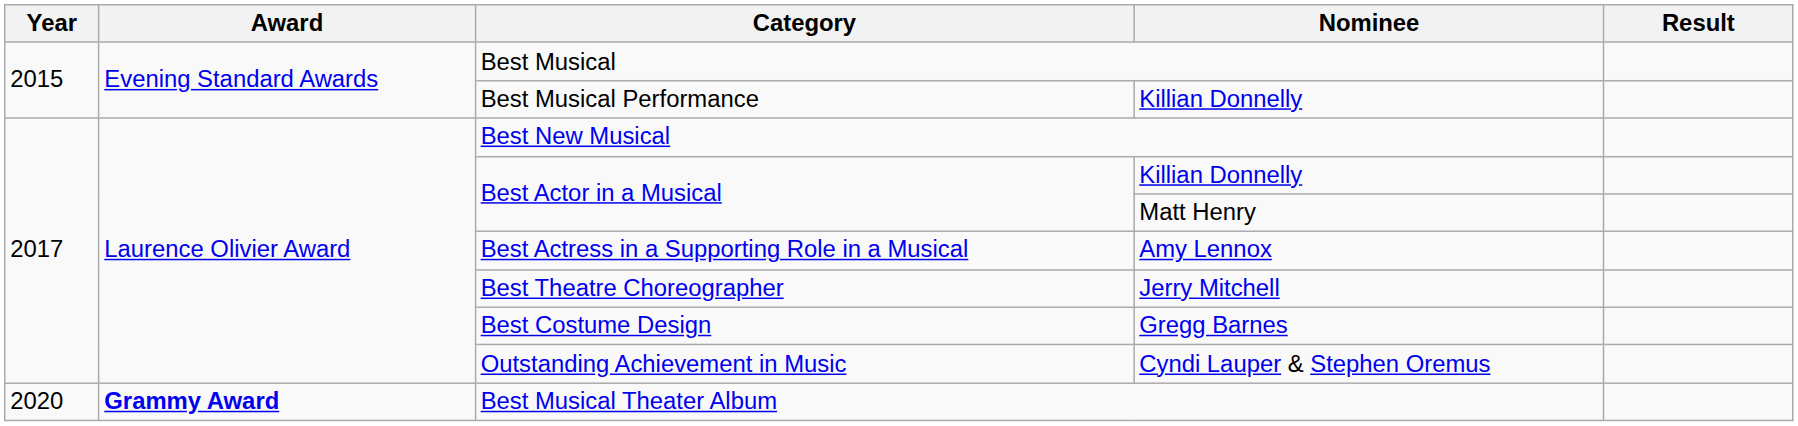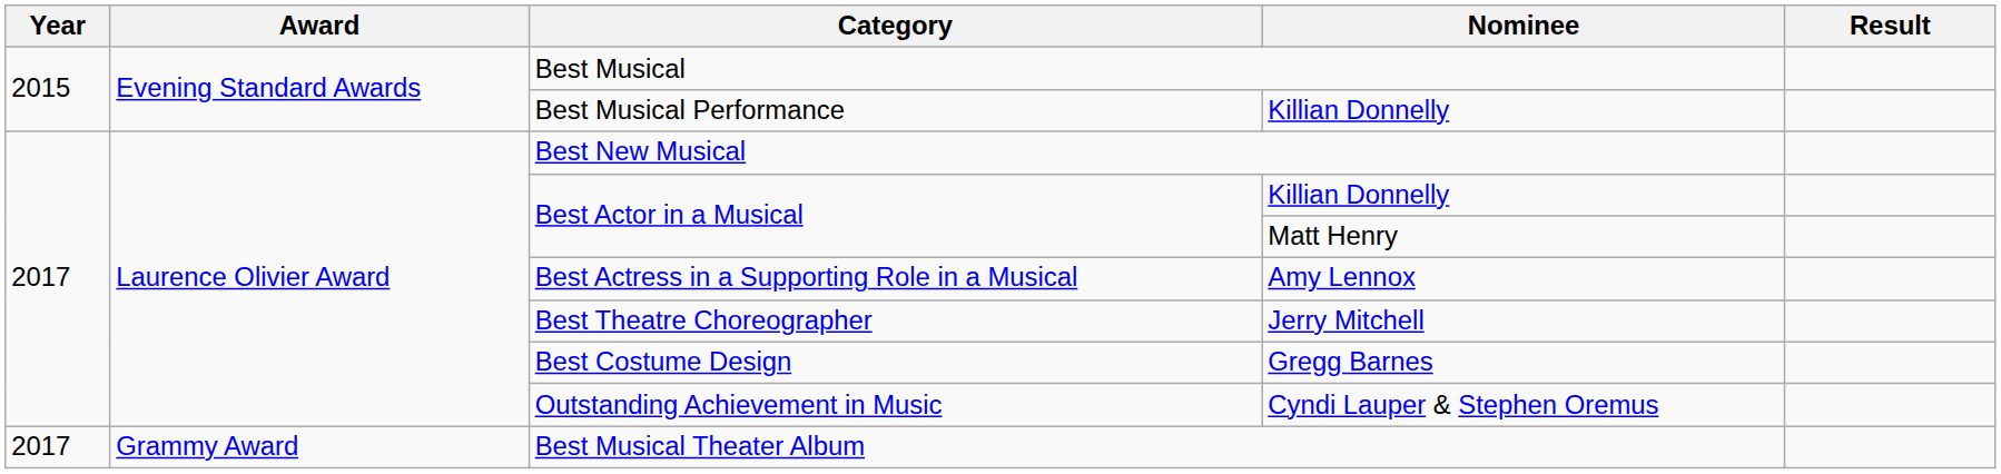 <table class="wikitable" style="width:95%;">
 <tr valign="bottom">
 <th style="width:5%;">Year</th>
 <th style="width:20%;">Award</th>
 <th style="width:35%;">Category</th>
 <th style="width:25%;">Nominee</th>
 <th style="width:10%;">Result</th>
 </tr>
 <tr>
 <td rowspan="2">2015</td>
 <td rowspan="2"><a href='#'>Evening Standard Awards</a></td>
 <td colspan="2">Best Musical</td>
 <td></td>
 </tr>
 <tr>
 <td>Best Musical Performance</td>
 <td><a href='#'>Killian Donnelly</a></td>
 <td></td>
 </tr>
 <tr>
 <td rowspan="7">2017</td>
 <td rowspan="7"><a href='#'>Laurence Olivier Award</a></td>
 <td colspan="2"><a href='#'>Best New Musical</a></td>
 <td></td>
 </tr>
 <tr>
 <td rowspan="2"><a href='#'>Best Actor in a Musical</a></td>
 <td><a href='#'>Killian Donnelly</a></td>
 <td></td>
 </tr>
 <tr valign="top">
 <td>Matt Henry</td>
 <td></td>
 </tr>
 <tr valign="top">
 <td><a href='#'>Best Actress in a Supporting Role in a Musical</a></td>
 <td><a href='#'>Amy Lennox</a></td>
 <td></td>
 </tr>
 <tr valign="top">
 <td><a href='#'>Best Theatre Choreographer</a></td>
 <td><a href='#'>Jerry Mitchell</a></td>
 <td></td>
 </tr>
 <tr valign="top">
 <td><a href='#'>Best Costume Design</a></td>
 <td><a href='#'>Gregg Barnes</a></td>
 <td></td>
 </tr>
 <tr>
 <td><a href='#'>Outstanding Achievement in Music</a></td>
 <td><a href='#'>Cyndi Lauper</a> & <a href='#'>Stephen Oremus</a></td>
 <td></td>
 </tr>
 <tr>
-<td rowspan="1">2020</td>
-<td><strong><a href='#'>Grammy Award</a></strong></td>
+<td rowspan="1">2017</td>
+<td><a href='#'>Grammy Award</a></td>
 <td colspan="2"><a href='#'>Best Musical Theater Album</a></td>
 <td></td>
 </tr>
 </table>
